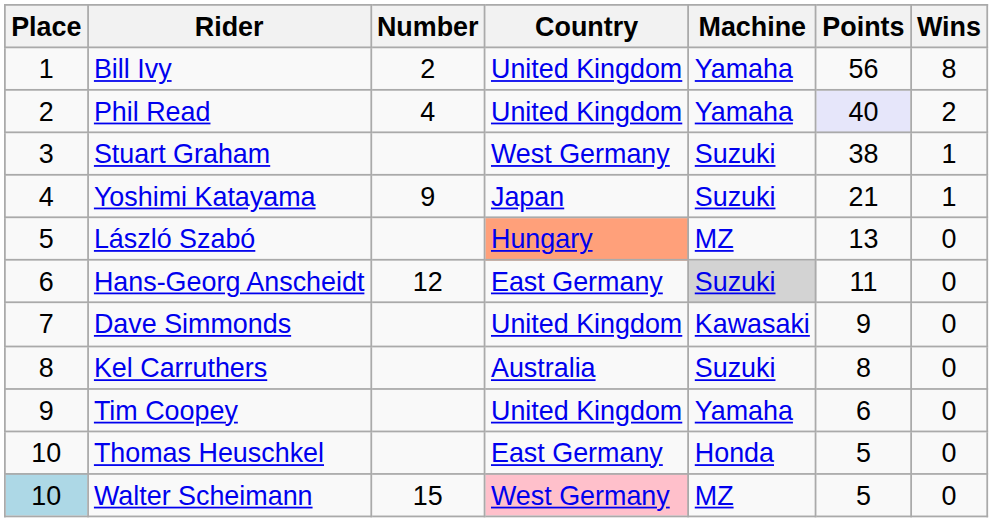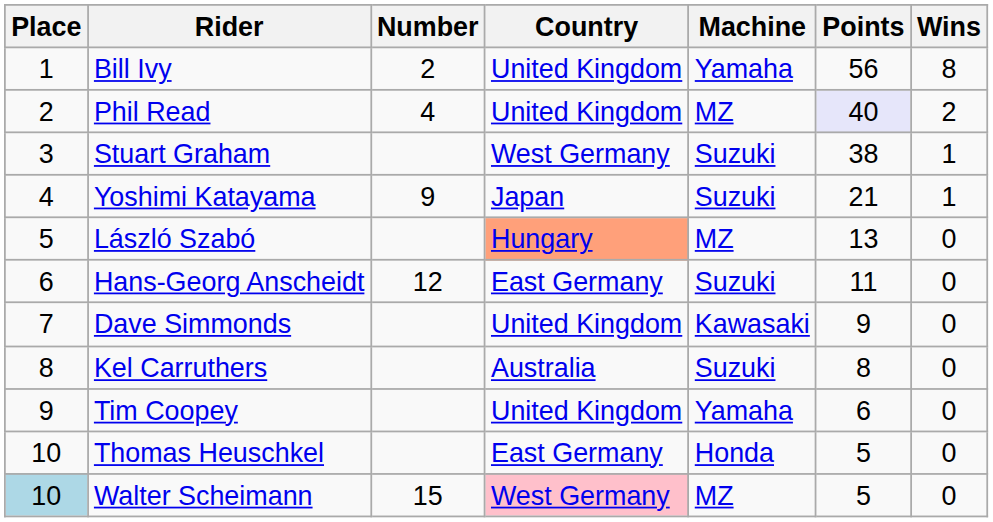 <table class="wikitable" style="font-size: 95%;">
 <tr>
 <th>Place</th>
 <th>Rider</th>
 <th>Number</th>
 <th>Country</th>
 <th>Machine</th>
 <th>Points</th>
 <th>Wins</th>
 </tr>
 <tr>
 <td align=center>1</td>
 <td> <a href='#'>Bill Ivy</a></td>
 <td align=center>2</td>
 <td><a href='#'>United Kingdom</a></td>
 <td><a href='#'>Yamaha</a></td>
 <td align=center>56</td>
 <td align=center>8</td>
 </tr>
 <tr>
 <td align=center>2</td>
 <td> <a href='#'>Phil Read</a></td>
 <td align=center>4</td>
 <td><a href='#'>United Kingdom</a></td>
-<td><a href='#'>Yamaha</a></td>
+<td><a href='#'>MZ</a></td>
 <td align=center style="background: lavender;">40</td>
 <td align=center>2</td>
 </tr>
 <tr>
 <td align=center>3</td>
 <td> <a href='#'>Stuart Graham</a></td>
 <td></td>
 <td><a href='#'>West Germany</a></td>
 <td><a href='#'>Suzuki</a></td>
 <td align=center>38</td>
 <td align=center>1</td>
 </tr>
 <tr>
 <td align=center>4</td>
 <td> <a href='#'>Yoshimi Katayama</a></td>
 <td align=center>9</td>
 <td><a href='#'>Japan</a></td>
 <td><a href='#'>Suzuki</a></td>
 <td align=center>21</td>
 <td align=center>1</td>
 </tr>
 <tr>
 <td align=center>5</td>
 <td> <a href='#'>László Szabó</a></td>
 <td></td>
 <td style="background: lightsalmon;"><a href='#'>Hungary</a></td>
 <td><a href='#'>MZ</a></td>
 <td align=center>13</td>
 <td align=center>0</td>
 </tr>
 <tr>
 <td align=center>6</td>
 <td> <a href='#'>Hans-Georg Anscheidt</a></td>
 <td align=center>12</td>
 <td><a href='#'>East Germany</a></td>
-<td style="background: lightgrey;"><a href='#'>Suzuki</a></td>
+<td><a href='#'>Suzuki</a></td>
 <td align=center>11</td>
 <td align=center>0</td>
 </tr>
 <tr>
 <td align=center>7</td>
 <td> <a href='#'>Dave Simmonds</a></td>
 <td></td>
 <td><a href='#'>United Kingdom</a></td>
 <td><a href='#'>Kawasaki</a></td>
 <td align=center>9</td>
 <td align=center>0</td>
 </tr>
 <tr>
 <td align=center>8</td>
 <td> <a href='#'>Kel Carruthers</a></td>
 <td></td>
 <td><a href='#'>Australia</a></td>
 <td><a href='#'>Suzuki</a></td>
 <td align=center>8</td>
 <td align=center>0</td>
 </tr>
 <tr>
 <td align=center>9</td>
 <td> <a href='#'>Tim Coopey</a></td>
 <td></td>
 <td><a href='#'>United Kingdom</a></td>
 <td><a href='#'>Yamaha</a></td>
 <td align=center>6</td>
 <td align=center>0</td>
 </tr>
 <tr>
 <td align=center>10</td>
 <td> <a href='#'>Thomas Heuschkel</a></td>
 <td></td>
 <td><a href='#'>East Germany</a></td>
 <td><a href='#'>Honda</a></td>
 <td align=center>5</td>
 <td align=center>0</td>
 </tr>
 <tr>
 <td align=center style="background: lightblue;">10</td>
 <td> <a href='#'>Walter Scheimann</a></td>
 <td align=center>15</td>
 <td style="background: pink;"><a href='#'>West Germany</a></td>
 <td><a href='#'>MZ</a></td>
 <td align=center>5</td>
 <td align=center>0</td>
 </tr>
 </table>
